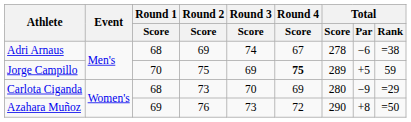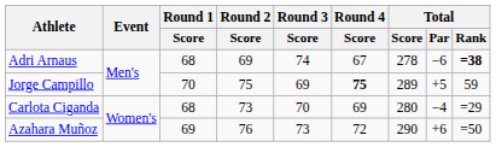 <table class=wikitable style=font-size:90%;text-align:center>
 <tr>
 <th rowspan=2>Athlete</th>
 <th rowspan=2>Event</th>
 <th>Round 1</th>
 <th>Round 2</th>
 <th>Round 3</th>
 <th>Round 4</th>
 <th colspan=3>Total</th>
 </tr>
 <tr style=font-size:95%>
 <th>Score</th>
 <th>Score</th>
 <th>Score</th>
 <th>Score</th>
 <th>Score</th>
 <th>Par</th>
 <th>Rank</th>
 </tr>
 <tr>
 <td align=left><a href='#'>Adri Arnaus</a></td>
 <td align=left rowspan=2><a href='#'>Men's</a></td>
 <td>68</td>
 <td>69</td>
 <td>74</td>
 <td>67</td>
 <td>278</td>
 <td>−6</td>
-<td>=38</td>
+<td><strong>=38</strong></td>
 </tr>
 <tr>
 <td align=left><a href='#'>Jorge Campillo</a></td>
 <td>70</td>
 <td>75</td>
 <td>69</td>
 <td><strong>75</strong></td>
 <td>289</td>
 <td>+5</td>
 <td>59</td>
 </tr>
 <tr>
 <td align=left><a href='#'>Carlota Ciganda</a></td>
 <td align=left rowspan=2><a href='#'>Women's</a></td>
 <td>68</td>
 <td>73</td>
 <td>70</td>
 <td>69</td>
 <td>280</td>
-<td>−9</td>
+<td>−4</td>
 <td>=29</td>
 </tr>
 <tr>
 <td align=left><a href='#'>Azahara Muñoz</a></td>
 <td>69</td>
 <td>76</td>
 <td>73</td>
 <td>72</td>
 <td>290</td>
-<td>+8</td>
+<td>+6</td>
 <td>=50</td>
 </tr>
 </table>
